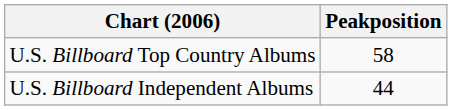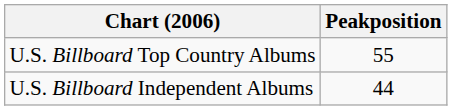 <table class="wikitable">
 <tr>
 <th>Chart (2006)</th>
 <th>Peakposition</th>
 </tr>
 <tr>
 <td>U.S. <em>Billboard</em> Top Country Albums</td>
-<td align="center">58</td>
+<td align="center">55</td>
 </tr>
 <tr>
 <td>U.S. <em>Billboard</em> Independent Albums</td>
 <td align="center">44</td>
 </tr>
 </table>
